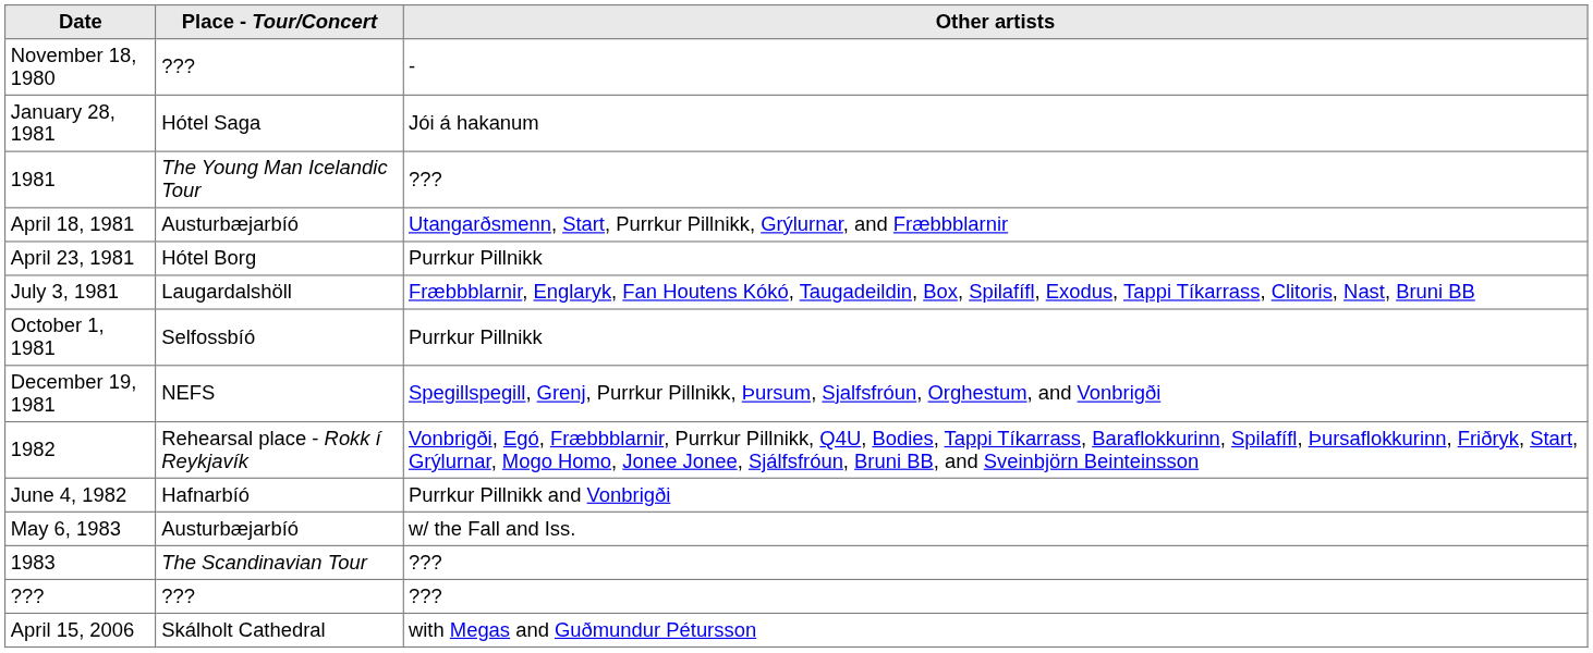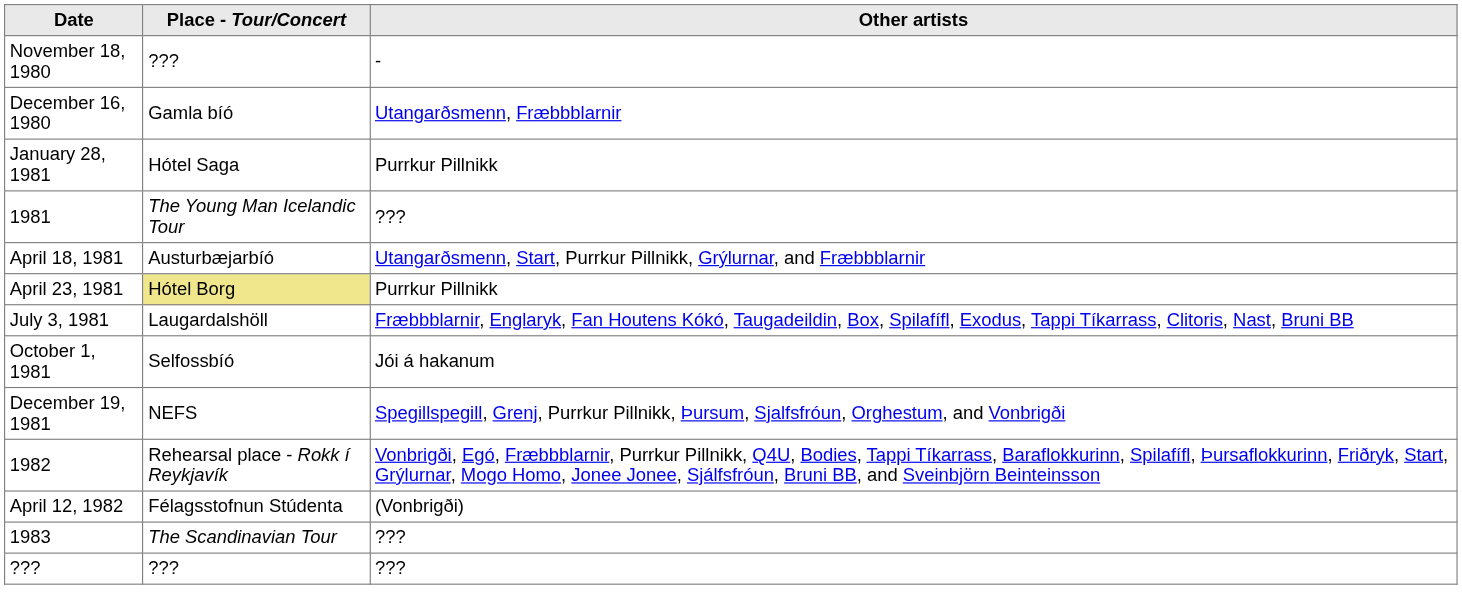 <table class="toccolours" border="1" cellpadding="4" style="border-collapse:collapse">
 <tr style="background-color:#e9e9e9" |>
 <th>Date</th>
 <th>Place - <em>Tour/Concert</em></th>
 <th>Other artists</th>
 </tr>
 <tr>
 <td>November 18, 1980</td>
 <td>???</td>
 <td>-</td>
 </tr>
 <tr>
+<td>December 16, 1980</td>
+<td>Gamla bíó</td>
+<td><a href='#'>Utangarðsmenn</a>, <a href='#'>Fræbbblarnir</a></td>
+</tr>
+<tr>
 <td>January 28, 1981</td>
 <td>Hótel Saga</td>
-<td>Jói á hakanum</td>
+<td>Purrkur Pillnikk</td>
 </tr>
 <tr>
 <td>1981</td>
 <td><em>The Young Man Icelandic Tour</em></td>
 <td>???</td>
 </tr>
 <tr>
 <td>April 18, 1981</td>
 <td>Austurbæjarbíó</td>
 <td><a href='#'>Utangarðsmenn</a>, <a href='#'>Start</a>, Purrkur Pillnikk, <a href='#'>Grýlurnar</a>, and <a href='#'>Fræbbblarnir</a></td>
 </tr>
 <tr>
 <td>April 23, 1981</td>
-<td>Hótel Borg</td>
+<td style="background: khaki;">Hótel Borg</td>
 <td>Purrkur Pillnikk</td>
 </tr>
 <tr>
 <td>July 3, 1981</td>
 <td>Laugardalshöll</td>
 <td><a href='#'>Fræbbblarnir</a>, <a href='#'>Englaryk</a>, <a href='#'>Fan Houtens Kókó</a>, <a href='#'>Taugadeildin</a>, <a href='#'>Box</a>, <a href='#'>Spilafífl</a>, <a href='#'>Exodus</a>, <a href='#'>Tappi Tíkarrass</a>, <a href='#'>Clitoris</a>, <a href='#'>Nast</a>, <a href='#'>Bruni BB</a></td>
 </tr>
 <tr>
 <td>October 1, 1981</td>
 <td>Selfossbíó</td>
-<td>Purrkur Pillnikk</td>
+<td>Jói á hakanum</td>
 </tr>
 <tr>
 <td>December 19, 1981</td>
 <td>NEFS</td>
 <td><a href='#'>Spegillspegill</a>, <a href='#'>Grenj</a>, Purrkur Pillnikk, <a href='#'>Þursum</a>, <a href='#'>Sjalfsfróun</a>, <a href='#'>Orghestum</a>, and <a href='#'>Vonbrigði</a></td>
 </tr>
 <tr>
 <td>1982</td>
 <td>Rehearsal place - <em>Rokk í Reykjavík</em></td>
 <td><a href='#'>Vonbrigði</a>, <a href='#'>Egó</a>, <a href='#'>Fræbbblarnir</a>, Purrkur Pillnikk, <a href='#'>Q4U</a>, <a href='#'>Bodies</a>, <a href='#'>Tappi Tíkarrass</a>, <a href='#'>Baraflokkurinn</a>, <a href='#'>Spilafífl</a>, <a href='#'>Þursaflokkurinn</a>, <a href='#'>Friðryk</a>, <a href='#'>Start</a>, <a href='#'>Grýlurnar</a>, <a href='#'>Mogo Homo</a>, <a href='#'>Jonee Jonee</a>, <a href='#'>Sjálfsfróun</a>, <a href='#'>Bruni BB</a>, and <a href='#'>Sveinbjörn Beinteinsson</a></td>
 </tr>
 <tr>
-<td>June 4, 1982</td>
-<td>Hafnarbíó</td>
-<td>Purrkur Pillnikk and <a href='#'>Vonbrigði</a></td>
-</tr>
-<tr>
-<td>May 6, 1983</td>
-<td>Austurbæjarbíó</td>
-<td>w/ the Fall and Iss.</td>
+<td>April 12, 1982</td>
+<td>Félagsstofnun Stúdenta</td>
+<td>(Vonbrigði)</td>
 </tr>
 <tr>
 <td>1983</td>
 <td><em>The Scandinavian Tour</em></td>
 <td>???</td>
 </tr>
 <tr>
 <td>???</td>
 <td>???</td>
 <td>???</td>
 </tr>
-<tr>
-<td>April 15, 2006</td>
-<td>Skálholt Cathedral</td>
-<td>with <a href='#'>Megas</a> and <a href='#'>Guðmundur Pétursson</a></td>
-</tr>
 </table>
